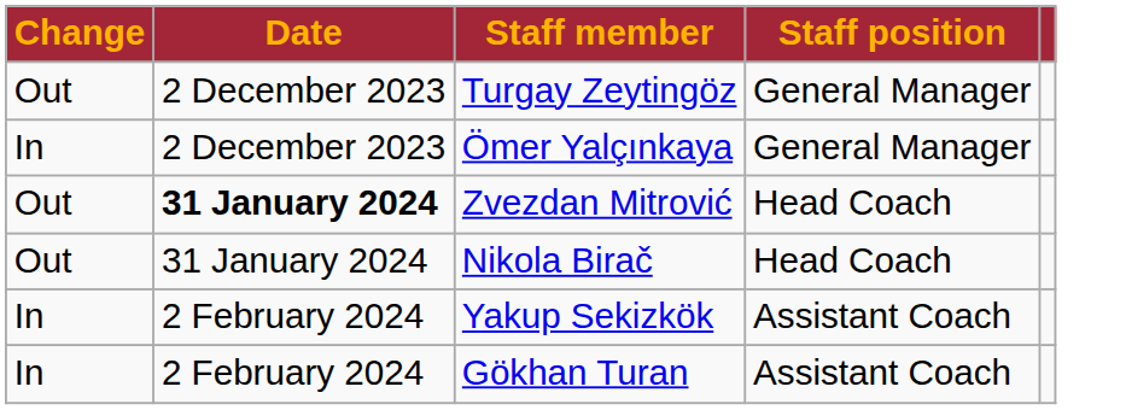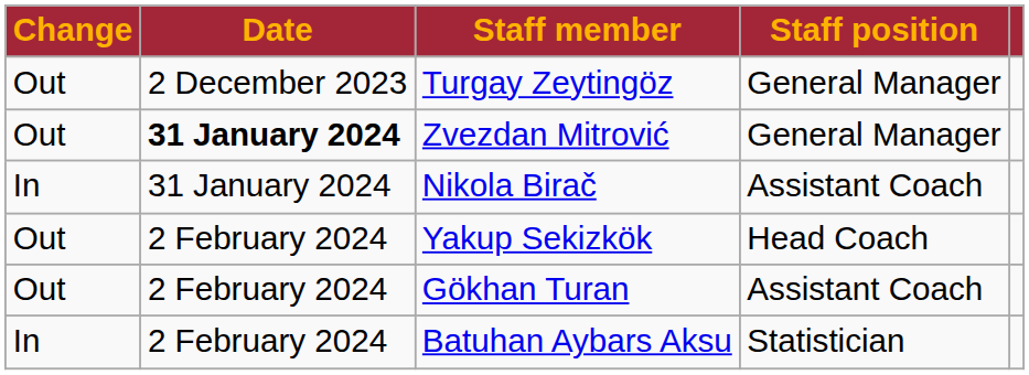 <table class="wikitable">
 <tr>
 <th style="color:#FFB300; background:#A32638;">Change</th>
 <th style="color:#FFB300; background:#A32638;">Date</th>
 <th style="color:#FFB300; background:#A32638;">Staff member</th>
 <th style="color:#FFB300; background:#A32638;">Staff position</th>
 <th style="color:#FFB300; background:#A32638;"></th>
 </tr>
 <tr>
 <td>Out</td>
 <td>2 December 2023</td>
 <td> <a href='#'>Turgay Zeytingöz</a></td>
 <td>General Manager</td>
 <td></td>
 </tr>
 <tr>
-<td>In</td>
-<td>2 December 2023</td>
-<td> <a href='#'>Ömer Yalçınkaya</a></td>
+<td>Out</td>
+<td><strong>31 January 2024</strong></td>
+<td> <a href='#'>Zvezdan Mitrović</a></td>
 <td>General Manager</td>
 <td></td>
 </tr>
 <tr>
+<td>In</td>
+<td>31 January 2024</td>
+<td> <a href='#'>Nikola Birač</a></td>
+<td>Assistant Coach</td>
+<td></td>
+</tr>
+<tr>
 <td>Out</td>
-<td><strong>31 January 2024</strong></td>
-<td> <a href='#'>Zvezdan Mitrović</a></td>
+<td>2 February 2024</td>
+<td> <a href='#'>Yakup Sekizkök</a></td>
 <td>Head Coach</td>
 <td></td>
 </tr>
 <tr>
 <td>Out</td>
-<td>31 January 2024</td>
-<td> <a href='#'>Nikola Birač</a></td>
-<td>Head Coach</td>
-<td></td>
-</tr>
-<tr>
-<td>In</td>
 <td>2 February 2024</td>
-<td> <a href='#'>Yakup Sekizkök</a></td>
+<td> <a href='#'>Gökhan Turan</a></td>
 <td>Assistant Coach</td>
 <td></td>
 </tr>
 <tr>
 <td>In</td>
 <td>2 February 2024</td>
-<td> <a href='#'>Gökhan Turan</a></td>
-<td>Assistant Coach</td>
+<td> <a href='#'>Batuhan Aybars Aksu</a></td>
+<td>Statistician</td>
 <td></td>
 </tr>
 </table>
